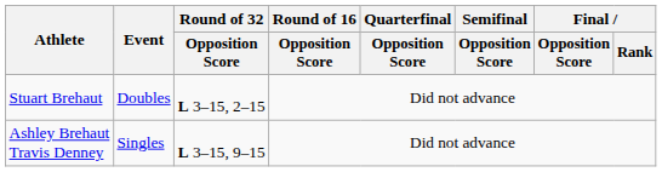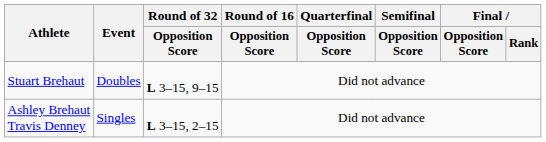 <table class=wikitable style="font-size:90%">
 <tr>
 <th rowspan="2">Athlete</th>
 <th rowspan="2">Event</th>
 <th>Round of 32</th>
 <th>Round of 16</th>
 <th>Quarterfinal</th>
 <th>Semifinal</th>
 <th colspan=2>Final / </th>
 </tr>
 <tr style="font-size:95%">
 <th>Opposition<br>Score</th>
 <th>Opposition<br>Score</th>
 <th>Opposition<br>Score</th>
 <th>Opposition<br>Score</th>
 <th>Opposition<br>Score</th>
 <th>Rank</th>
 </tr>
 <tr align=center>
 <td align=left><a href='#'>Stuart Brehaut</a></td>
 <td align=left><a href='#'>Doubles</a></td>
-<td><br><strong>L</strong> 3–15, 2–15</td>
+<td><br><strong>L</strong> 3–15, 9–15</td>
 <td colspan=5>Did not advance</td>
 </tr>
 <tr align=center>
 <td align=left><a href='#'>Ashley Brehaut</a><br><a href='#'>Travis Denney</a></td>
 <td align=left><a href='#'>Singles</a></td>
-<td><br><strong>L</strong> 3–15, 9–15</td>
+<td><br><strong>L</strong> 3–15, 2–15</td>
 <td colspan=5>Did not advance</td>
 </tr>
 </table>
